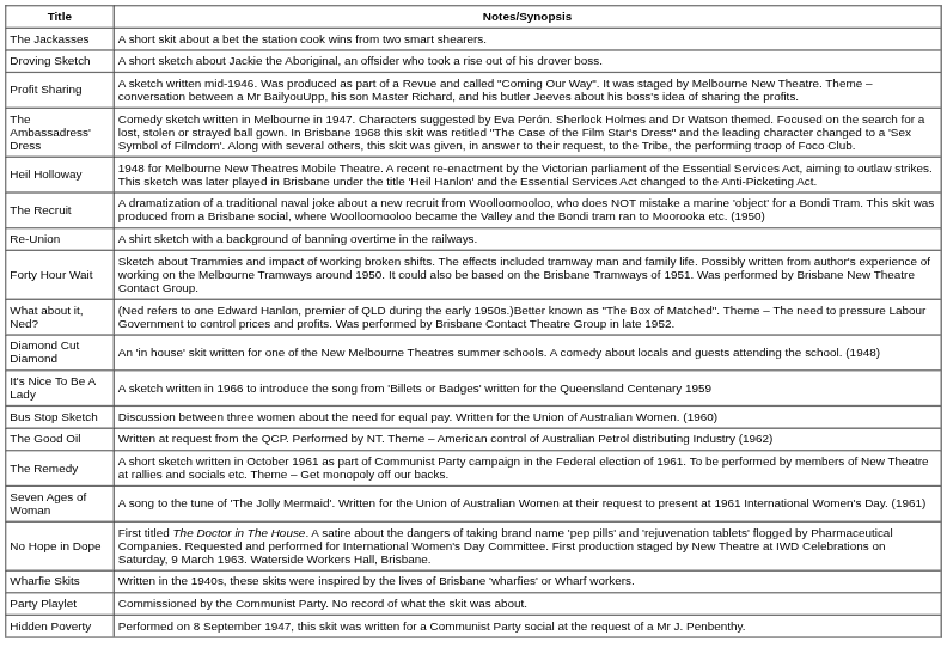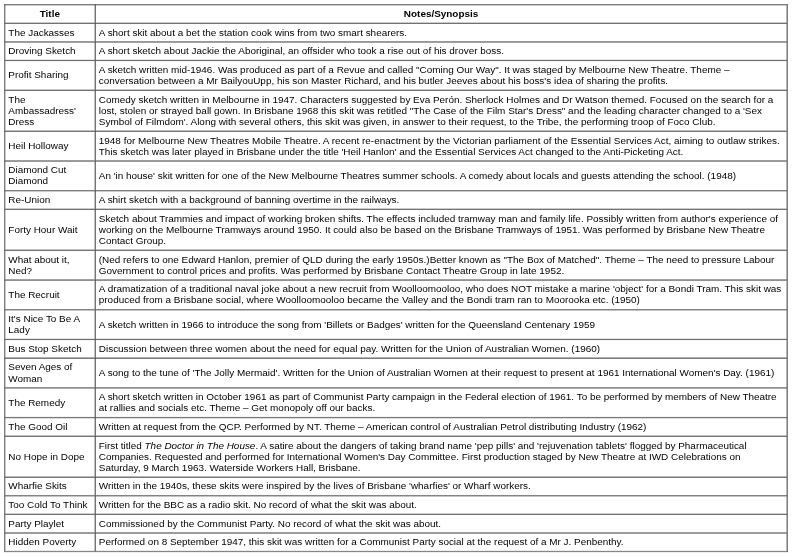 <table border="1" cellpadding="5" cellspacing="0" align="center">
 <tr>
 <th scope="col">Title</th>
 <th scope="col">Notes/Synopsis</th>
 </tr>
 <tr>
 <td>The Jackasses</td>
 <td>A short skit about a bet the station cook wins from two smart shearers.</td>
 </tr>
 <tr>
 <td>Droving Sketch</td>
 <td>A short sketch about Jackie the Aboriginal, an offsider who took a rise out of his drover boss.</td>
 </tr>
 <tr>
 <td>Profit Sharing</td>
 <td>A sketch written mid-1946. Was produced as part of a Revue and called "Coming Our Way". It was staged by Melbourne New Theatre. Theme – conversation between a Mr BailyouUpp, his son Master Richard, and his butler Jeeves about his boss's idea of sharing the profits.</td>
 </tr>
 <tr>
 <td>The Ambassadress' Dress</td>
 <td>Comedy sketch written in Melbourne in 1947. Characters suggested by Eva Perón. Sherlock Holmes and Dr Watson themed. Focused on the search for a lost, stolen or strayed ball gown. In Brisbane 1968 this skit was retitled "The Case of the Film Star's Dress" and the leading character changed to a 'Sex Symbol of Filmdom'. Along with several others, this skit was given, in answer to their request, to the Tribe, the performing troop of Foco Club.</td>
 </tr>
 <tr>
 <td>Heil Holloway</td>
 <td>1948 for Melbourne New Theatres Mobile Theatre. A recent re-enactment by the Victorian parliament of the Essential Services Act, aiming to outlaw strikes. This sketch was later played in Brisbane under the title 'Heil Hanlon' and the Essential Services Act changed to the Anti-Picketing Act.</td>
 </tr>
 <tr>
-<td>The Recruit</td>
-<td>A dramatization of a traditional naval joke about a new recruit from Woolloomooloo, who does NOT mistake a marine 'object' for a Bondi Tram. This skit was produced from a Brisbane social, where Woolloomooloo became the Valley and the Bondi tram ran to Moorooka etc. (1950)</td>
+<td>Diamond Cut Diamond</td>
+<td>An 'in house' skit written for one of the New Melbourne Theatres summer schools. A comedy about locals and guests attending the school. (1948)</td>
 </tr>
 <tr>
 <td>Re-Union</td>
 <td>A shirt sketch with a background of banning overtime in the railways.</td>
 </tr>
 <tr>
 <td>Forty Hour Wait</td>
 <td>Sketch about Trammies and impact of working broken shifts. The effects included tramway man and family life. Possibly written from author's experience of working on the Melbourne Tramways around 1950. It could also be based on the Brisbane Tramways of 1951. Was performed by Brisbane New Theatre Contact Group.</td>
 </tr>
 <tr>
 <td>What about it, Ned?</td>
 <td>(Ned refers to one Edward Hanlon, premier of QLD during the early 1950s.)Better known as "The Box of Matched". Theme – The need to pressure Labour Government to control prices and profits. Was performed by Brisbane Contact Theatre Group in late 1952.</td>
 </tr>
 <tr>
-<td>Diamond Cut Diamond</td>
-<td>An 'in house' skit written for one of the New Melbourne Theatres summer schools. A comedy about locals and guests attending the school. (1948)</td>
+<td>The Recruit</td>
+<td>A dramatization of a traditional naval joke about a new recruit from Woolloomooloo, who does NOT mistake a marine 'object' for a Bondi Tram. This skit was produced from a Brisbane social, where Woolloomooloo became the Valley and the Bondi tram ran to Moorooka etc. (1950)</td>
 </tr>
 <tr>
 <td>It's Nice To Be A Lady</td>
 <td>A sketch written in 1966 to introduce the song from 'Billets or Badges' written for the Queensland Centenary 1959</td>
 </tr>
 <tr>
 <td>Bus Stop Sketch</td>
 <td>Discussion between three women about the need for equal pay. Written for the Union of Australian Women. (1960)</td>
 </tr>
 <tr>
-<td>The Good Oil</td>
-<td>Written at request from the QCP. Performed by NT. Theme – American control of Australian Petrol distributing Industry (1962)</td>
+<td>Seven Ages of Woman</td>
+<td>A song to the tune of 'The Jolly Mermaid'. Written for the Union of Australian Women at their request to present at 1961 International Women's Day. (1961)</td>
 </tr>
 <tr>
 <td>The Remedy</td>
 <td>A short sketch written in October 1961 as part of Communist Party campaign in the Federal election of 1961. To be performed by members of New Theatre at rallies and socials etc. Theme – Get monopoly off our backs.</td>
 </tr>
 <tr>
-<td>Seven Ages of Woman</td>
-<td>A song to the tune of 'The Jolly Mermaid'. Written for the Union of Australian Women at their request to present at 1961 International Women's Day. (1961)</td>
+<td>The Good Oil</td>
+<td>Written at request from the QCP. Performed by NT. Theme – American control of Australian Petrol distributing Industry (1962)</td>
 </tr>
 <tr>
 <td>No Hope in Dope</td>
 <td>First titled <em>The Doctor in The House</em>. A satire about the dangers of taking brand name 'pep pills' and 'rejuvenation tablets' flogged by Pharmaceutical Companies. Requested and performed for International Women's Day Committee. First production staged by New Theatre at IWD Celebrations on Saturday, 9 March 1963. Waterside Workers Hall, Brisbane.</td>
 </tr>
 <tr>
 <td>Wharfie Skits</td>
 <td>Written in the 1940s, these skits were inspired by the lives of Brisbane 'wharfies' or Wharf workers.</td>
 </tr>
 <tr>
+<td>Too Cold To Think</td>
+<td>Written for the BBC as a radio skit. No record of what the skit was about.</td>
+</tr>
+<tr>
 <td>Party Playlet</td>
 <td>Commissioned by the Communist Party. No record of what the skit was about.</td>
 </tr>
 <tr>
 <td>Hidden Poverty</td>
 <td>Performed on 8 September 1947, this skit was written for a Communist Party social at the request of a Mr J. Penbenthy.</td>
 </tr>
 </table>
